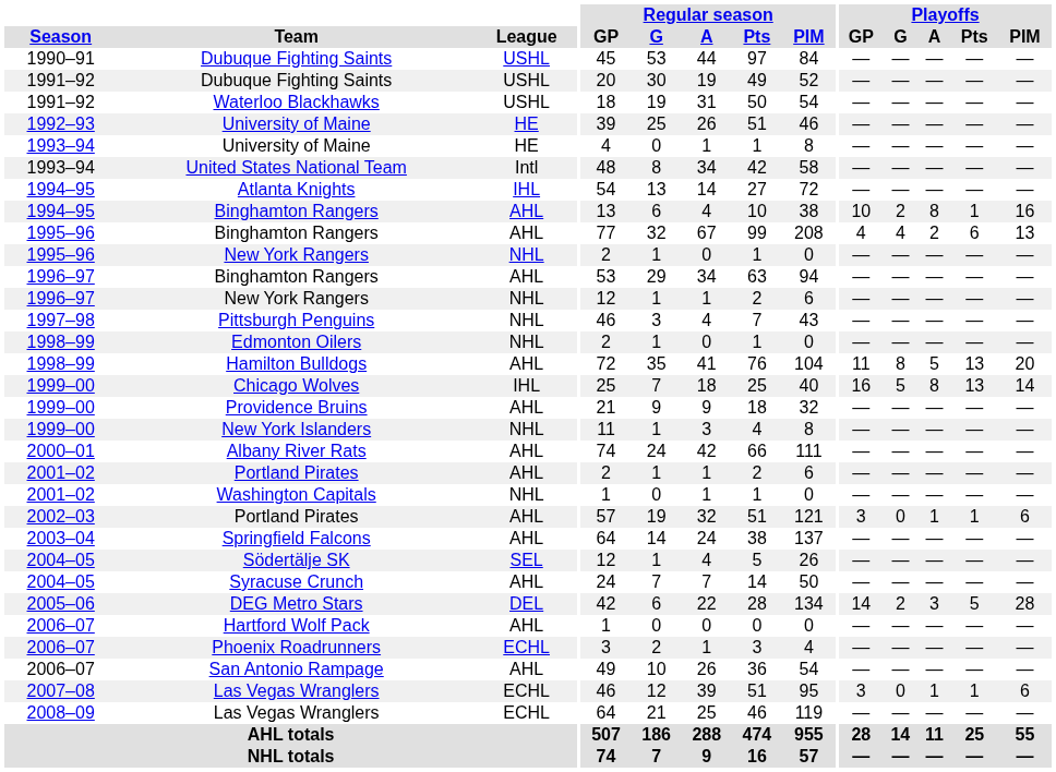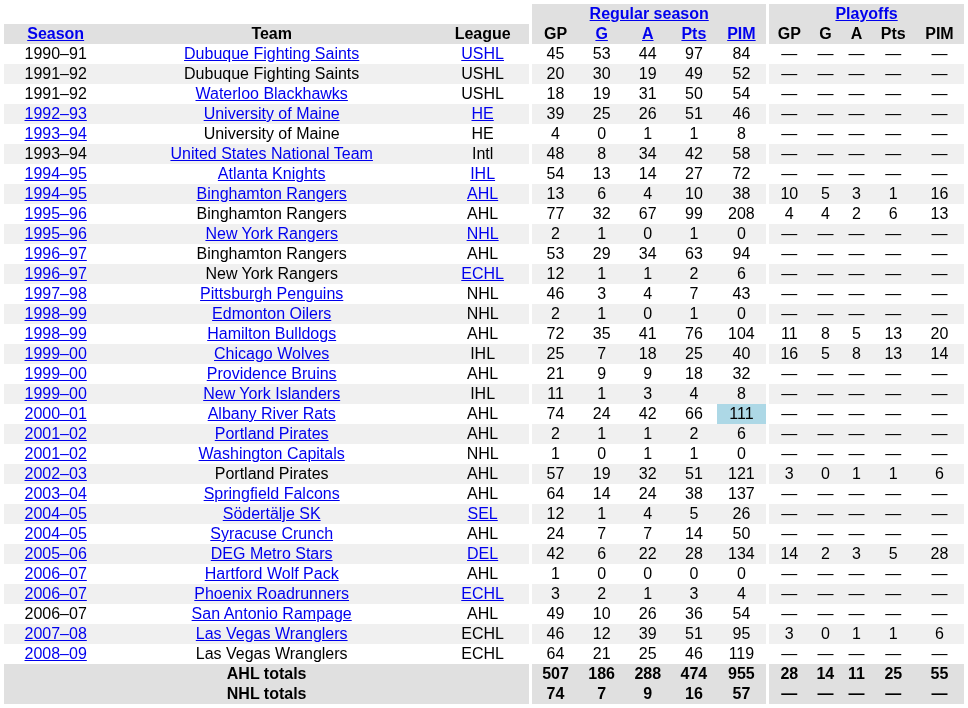 <table border="0" cellpadding="1" cellspacing="0" style="text-align:center; width:60em">
 <tr bgcolor="#e0e0e0">
 <th colspan="3" bgcolor="#ffffff"></th>
 <th rowspan="100" bgcolor="#ffffff"></th>
 <th colspan="5"><a href='#'>Regular season</a></th>
 <th rowspan="100" bgcolor="#ffffff"></th>
 <th colspan="5"><a href='#'>Playoffs</a></th>
 </tr>
 <tr bgcolor="#e0e0e0">
 <th><a href='#'>Season</a></th>
 <th>Team</th>
 <th>League</th>
 <th>GP</th>
 <th><a href='#'>G</a></th>
 <th><a href='#'>A</a></th>
 <th><a href='#'>Pts</a></th>
 <th><a href='#'>PIM</a></th>
 <th>GP</th>
 <th>G</th>
 <th>A</th>
 <th>Pts</th>
 <th>PIM</th>
 </tr>
 <tr>
 <td>1990–91</td>
 <td><a href='#'>Dubuque Fighting Saints</a></td>
 <td><a href='#'>USHL</a></td>
 <td>45</td>
 <td>53</td>
 <td>44</td>
 <td>97</td>
 <td>84</td>
 <td>—</td>
 <td>—</td>
 <td>—</td>
 <td>—</td>
 <td>—</td>
 </tr>
 <tr bgcolor="#f0f0f0">
 <td>1991–92</td>
 <td>Dubuque Fighting Saints</td>
 <td>USHL</td>
 <td>20</td>
 <td>30</td>
 <td>19</td>
 <td>49</td>
 <td>52</td>
 <td>—</td>
 <td>—</td>
 <td>—</td>
 <td>—</td>
 <td>—</td>
 </tr>
 <tr>
 <td>1991–92</td>
 <td><a href='#'>Waterloo Blackhawks</a></td>
 <td>USHL</td>
 <td>18</td>
 <td>19</td>
 <td>31</td>
 <td>50</td>
 <td>54</td>
 <td>—</td>
 <td>—</td>
 <td>—</td>
 <td>—</td>
 <td>—</td>
 </tr>
 <tr bgcolor="#f0f0f0">
 <td><a href='#'>1992–93</a></td>
 <td><a href='#'>University of Maine</a></td>
 <td><a href='#'>HE</a></td>
 <td>39</td>
 <td>25</td>
 <td>26</td>
 <td>51</td>
 <td>46</td>
 <td>—</td>
 <td>—</td>
 <td>—</td>
 <td>—</td>
 <td>—</td>
 </tr>
 <tr>
 <td><a href='#'>1993–94</a></td>
 <td>University of Maine</td>
 <td>HE</td>
 <td>4</td>
 <td>0</td>
 <td>1</td>
 <td>1</td>
 <td>8</td>
 <td>—</td>
 <td>—</td>
 <td>—</td>
 <td>—</td>
 <td>—</td>
 </tr>
 <tr bgcolor="#f0f0f0">
 <td>1993–94</td>
 <td><a href='#'>United States National Team</a></td>
 <td>Intl</td>
 <td>48</td>
 <td>8</td>
 <td>34</td>
 <td>42</td>
 <td>58</td>
 <td>—</td>
 <td>—</td>
 <td>—</td>
 <td>—</td>
 <td>—</td>
 </tr>
 <tr>
 <td><a href='#'>1994–95</a></td>
 <td><a href='#'>Atlanta Knights</a></td>
 <td><a href='#'>IHL</a></td>
 <td>54</td>
 <td>13</td>
 <td>14</td>
 <td>27</td>
 <td>72</td>
 <td>—</td>
 <td>—</td>
 <td>—</td>
 <td>—</td>
 <td>—</td>
 </tr>
 <tr bgcolor="#f0f0f0">
 <td><a href='#'>1994–95</a></td>
 <td><a href='#'>Binghamton Rangers</a></td>
 <td><a href='#'>AHL</a></td>
 <td>13</td>
 <td>6</td>
 <td>4</td>
 <td>10</td>
 <td>38</td>
 <td>10</td>
-<td>2</td>
-<td>8</td>
+<td>5</td>
+<td>3</td>
 <td>1</td>
 <td>16</td>
 </tr>
 <tr>
 <td><a href='#'>1995–96</a></td>
 <td>Binghamton Rangers</td>
 <td>AHL</td>
 <td>77</td>
 <td>32</td>
 <td>67</td>
 <td>99</td>
 <td>208</td>
 <td>4</td>
 <td>4</td>
 <td>2</td>
 <td>6</td>
 <td>13</td>
 </tr>
 <tr bgcolor="#f0f0f0">
 <td><a href='#'>1995–96</a></td>
 <td><a href='#'>New York Rangers</a></td>
 <td><a href='#'>NHL</a></td>
 <td>2</td>
 <td>1</td>
 <td>0</td>
 <td>1</td>
 <td>0</td>
 <td>—</td>
 <td>—</td>
 <td>—</td>
 <td>—</td>
 <td>—</td>
 </tr>
 <tr>
 <td><a href='#'>1996–97</a></td>
 <td>Binghamton Rangers</td>
 <td>AHL</td>
 <td>53</td>
 <td>29</td>
 <td>34</td>
 <td>63</td>
 <td>94</td>
 <td>—</td>
 <td>—</td>
 <td>—</td>
 <td>—</td>
 <td>—</td>
 </tr>
 <tr bgcolor="#f0f0f0">
 <td><a href='#'>1996–97</a></td>
 <td>New York Rangers</td>
-<td>NHL</td>
+<td><a href='#'>ECHL</a></td>
 <td>12</td>
 <td>1</td>
 <td>1</td>
 <td>2</td>
 <td>6</td>
 <td>—</td>
 <td>—</td>
 <td>—</td>
 <td>—</td>
 <td>—</td>
 </tr>
 <tr>
 <td><a href='#'>1997–98</a></td>
 <td><a href='#'>Pittsburgh Penguins</a></td>
 <td>NHL</td>
 <td>46</td>
 <td>3</td>
 <td>4</td>
 <td>7</td>
 <td>43</td>
 <td>—</td>
 <td>—</td>
 <td>—</td>
 <td>—</td>
 <td>—</td>
 </tr>
 <tr bgcolor="#f0f0f0">
 <td><a href='#'>1998–99</a></td>
 <td><a href='#'>Edmonton Oilers</a></td>
 <td>NHL</td>
 <td>2</td>
 <td>1</td>
 <td>0</td>
 <td>1</td>
 <td>0</td>
 <td>—</td>
 <td>—</td>
 <td>—</td>
 <td>—</td>
 <td>—</td>
 </tr>
 <tr>
 <td><a href='#'>1998–99</a></td>
 <td><a href='#'>Hamilton Bulldogs</a></td>
 <td>AHL</td>
 <td>72</td>
 <td>35</td>
 <td>41</td>
 <td>76</td>
 <td>104</td>
 <td>11</td>
 <td>8</td>
 <td>5</td>
 <td>13</td>
 <td>20</td>
 </tr>
 <tr bgcolor="#f0f0f0">
 <td><a href='#'>1999–00</a></td>
 <td><a href='#'>Chicago Wolves</a></td>
 <td>IHL</td>
 <td>25</td>
 <td>7</td>
 <td>18</td>
 <td>25</td>
 <td>40</td>
 <td>16</td>
 <td>5</td>
 <td>8</td>
 <td>13</td>
 <td>14</td>
 </tr>
 <tr>
 <td><a href='#'>1999–00</a></td>
 <td><a href='#'>Providence Bruins</a></td>
 <td>AHL</td>
 <td>21</td>
 <td>9</td>
 <td>9</td>
 <td>18</td>
 <td>32</td>
 <td>—</td>
 <td>—</td>
 <td>—</td>
 <td>—</td>
 <td>—</td>
 </tr>
 <tr bgcolor="#f0f0f0">
 <td><a href='#'>1999–00</a></td>
 <td><a href='#'>New York Islanders</a></td>
-<td>NHL</td>
+<td>IHL</td>
 <td>11</td>
 <td>1</td>
 <td>3</td>
 <td>4</td>
 <td>8</td>
 <td>—</td>
 <td>—</td>
 <td>—</td>
 <td>—</td>
 <td>—</td>
 </tr>
 <tr>
 <td><a href='#'>2000–01</a></td>
 <td><a href='#'>Albany River Rats</a></td>
 <td>AHL</td>
 <td>74</td>
 <td>24</td>
 <td>42</td>
 <td>66</td>
-<td>111</td>
+<td style="background: lightblue;">111</td>
 <td>—</td>
 <td>—</td>
 <td>—</td>
 <td>—</td>
 <td>—</td>
 </tr>
 <tr bgcolor="#f0f0f0">
 <td><a href='#'>2001–02</a></td>
 <td><a href='#'>Portland Pirates</a></td>
 <td>AHL</td>
 <td>2</td>
 <td>1</td>
 <td>1</td>
 <td>2</td>
 <td>6</td>
 <td>—</td>
 <td>—</td>
 <td>—</td>
 <td>—</td>
 <td>—</td>
 </tr>
 <tr>
 <td><a href='#'>2001–02</a></td>
 <td><a href='#'>Washington Capitals</a></td>
 <td>NHL</td>
 <td>1</td>
 <td>0</td>
 <td>1</td>
 <td>1</td>
 <td>0</td>
 <td>—</td>
 <td>—</td>
 <td>—</td>
 <td>—</td>
 <td>—</td>
 </tr>
 <tr bgcolor="#f0f0f0">
 <td><a href='#'>2002–03</a></td>
 <td>Portland Pirates</td>
 <td>AHL</td>
 <td>57</td>
 <td>19</td>
 <td>32</td>
 <td>51</td>
 <td>121</td>
 <td>3</td>
 <td>0</td>
 <td>1</td>
 <td>1</td>
 <td>6</td>
 </tr>
 <tr>
 <td><a href='#'>2003–04</a></td>
 <td><a href='#'>Springfield Falcons</a></td>
 <td>AHL</td>
 <td>64</td>
 <td>14</td>
 <td>24</td>
 <td>38</td>
 <td>137</td>
 <td>—</td>
 <td>—</td>
 <td>—</td>
 <td>—</td>
 <td>—</td>
 </tr>
 <tr bgcolor="#f0f0f0">
 <td><a href='#'>2004–05</a></td>
 <td><a href='#'>Södertälje SK</a></td>
 <td><a href='#'>SEL</a></td>
 <td>12</td>
 <td>1</td>
 <td>4</td>
 <td>5</td>
 <td>26</td>
 <td>—</td>
 <td>—</td>
 <td>—</td>
 <td>—</td>
 <td>—</td>
 </tr>
 <tr>
 <td><a href='#'>2004–05</a></td>
 <td><a href='#'>Syracuse Crunch</a></td>
 <td>AHL</td>
 <td>24</td>
 <td>7</td>
 <td>7</td>
 <td>14</td>
 <td>50</td>
 <td>—</td>
 <td>—</td>
 <td>—</td>
 <td>—</td>
 <td>—</td>
 </tr>
 <tr bgcolor="#f0f0f0">
 <td><a href='#'>2005–06</a></td>
 <td><a href='#'>DEG Metro Stars</a></td>
 <td><a href='#'>DEL</a></td>
 <td>42</td>
 <td>6</td>
 <td>22</td>
 <td>28</td>
 <td>134</td>
 <td>14</td>
 <td>2</td>
 <td>3</td>
 <td>5</td>
 <td>28</td>
 </tr>
 <tr>
 <td><a href='#'>2006–07</a></td>
 <td><a href='#'>Hartford Wolf Pack</a></td>
 <td>AHL</td>
 <td>1</td>
 <td>0</td>
 <td>0</td>
 <td>0</td>
 <td>0</td>
 <td>—</td>
 <td>—</td>
 <td>—</td>
 <td>—</td>
 <td>—</td>
 </tr>
 <tr bgcolor="#f0f0f0">
 <td><a href='#'>2006–07</a></td>
 <td><a href='#'>Phoenix Roadrunners</a></td>
 <td><a href='#'>ECHL</a></td>
 <td>3</td>
 <td>2</td>
 <td>1</td>
 <td>3</td>
 <td>4</td>
 <td>—</td>
 <td>—</td>
 <td>—</td>
 <td>—</td>
 <td>—</td>
 </tr>
 <tr>
 <td>2006–07</td>
 <td><a href='#'>San Antonio Rampage</a></td>
 <td>AHL</td>
 <td>49</td>
 <td>10</td>
 <td>26</td>
 <td>36</td>
 <td>54</td>
 <td>—</td>
 <td>—</td>
 <td>—</td>
 <td>—</td>
 <td>—</td>
 </tr>
 <tr bgcolor="#f0f0f0">
 <td><a href='#'>2007–08</a></td>
 <td><a href='#'>Las Vegas Wranglers</a></td>
 <td>ECHL</td>
 <td>46</td>
 <td>12</td>
 <td>39</td>
 <td>51</td>
 <td>95</td>
 <td>3</td>
 <td>0</td>
 <td>1</td>
 <td>1</td>
 <td>6</td>
 </tr>
 <tr>
 <td><a href='#'>2008–09</a></td>
 <td>Las Vegas Wranglers</td>
 <td>ECHL</td>
 <td>64</td>
 <td>21</td>
 <td>25</td>
 <td>46</td>
 <td>119</td>
 <td>—</td>
 <td>—</td>
 <td>—</td>
 <td>—</td>
 <td>—</td>
 </tr>
 <tr bgcolor="#e0e0e0">
 <th colspan="3">AHL totals</th>
 <th>507</th>
 <th>186</th>
 <th>288</th>
 <th>474</th>
 <th>955</th>
 <th>28</th>
 <th>14</th>
 <th>11</th>
 <th>25</th>
 <th>55</th>
 </tr>
 <tr bgcolor="#e0e0e0">
 <th colspan="3">NHL totals</th>
 <th>74</th>
 <th>7</th>
 <th>9</th>
 <th>16</th>
 <th>57</th>
 <th>—</th>
 <th>—</th>
 <th>—</th>
 <th>—</th>
 <th>—</th>
 </tr>
 </table>
